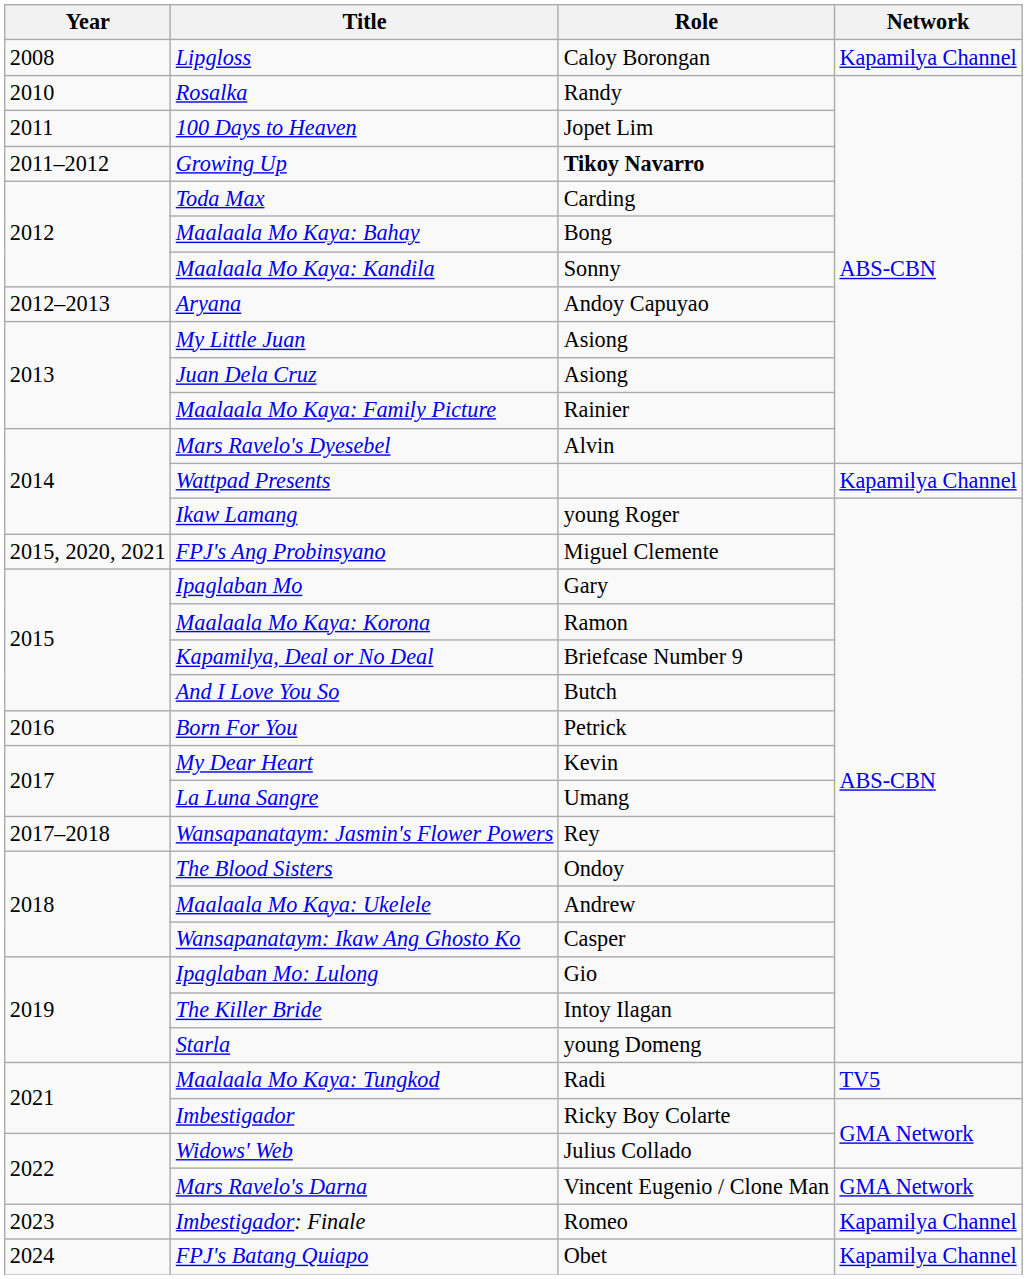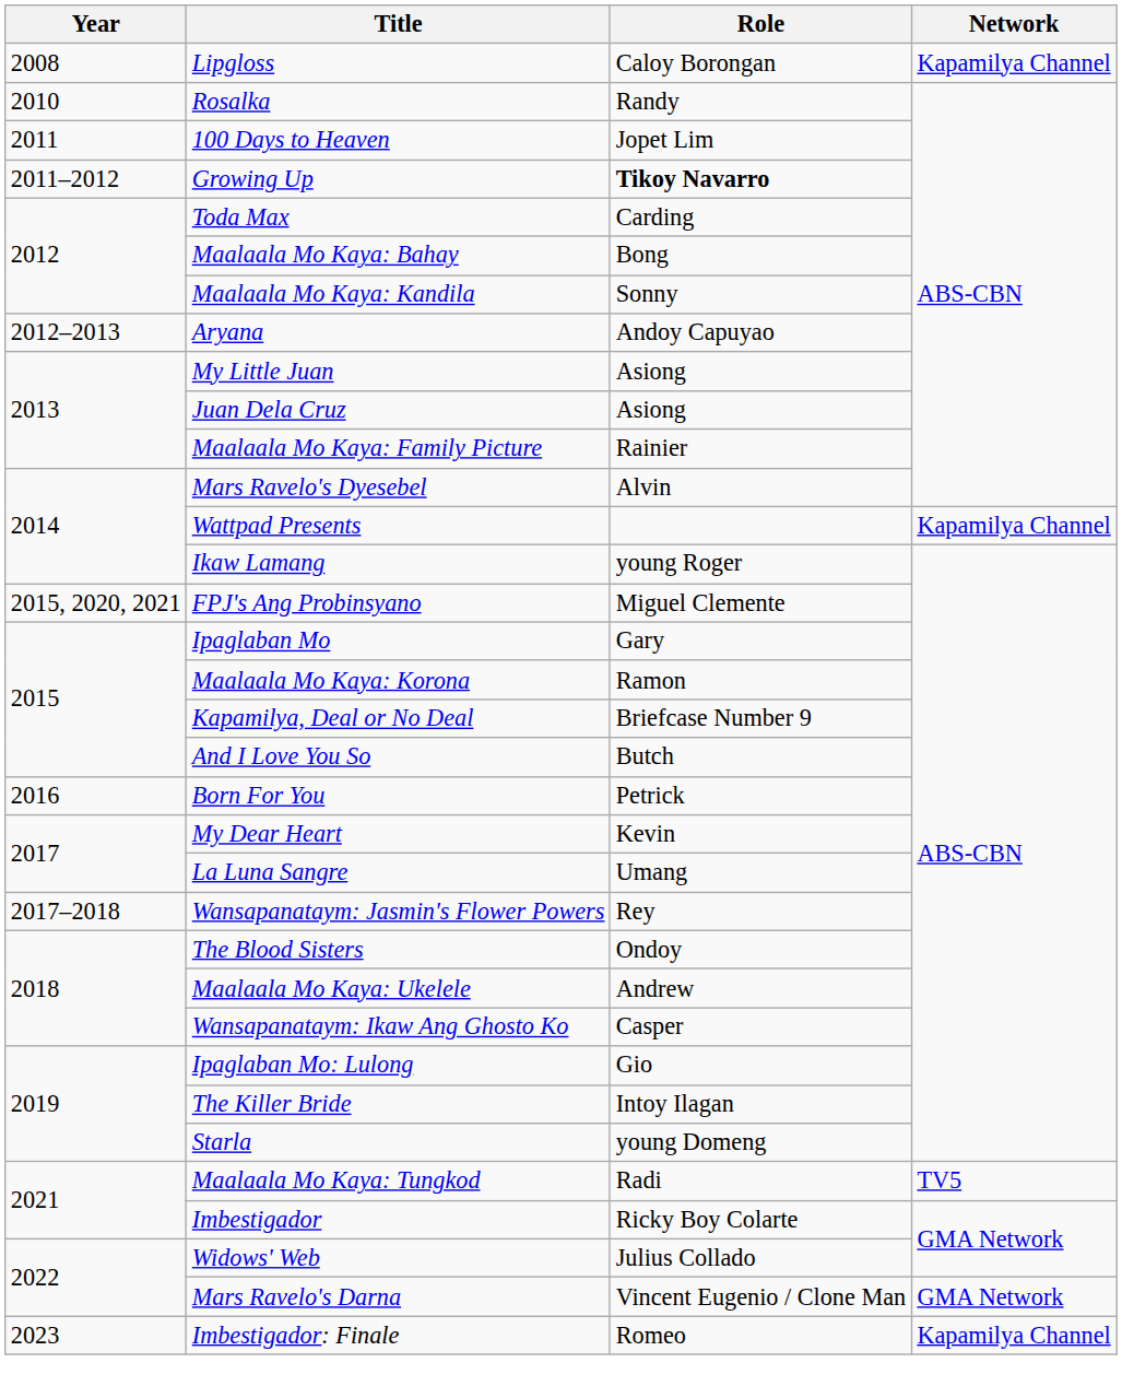 <table class="wikitable sortable">
 <tr>
 <th>Year</th>
 <th>Title</th>
 <th>Role</th>
 <th>Network</th>
 </tr>
 <tr>
 <td>2008</td>
 <td><em><a href='#'>Lipgloss</a></em></td>
 <td>Caloy Borongan</td>
 <td><a href='#'>Kapamilya Channel</a></td>
 </tr>
 <tr>
 <td>2010</td>
 <td><em><a href='#'>Rosalka</a></em></td>
 <td>Randy</td>
 <td rowspan="11"><a href='#'>ABS-CBN</a></td>
 </tr>
 <tr>
 <td>2011</td>
 <td><em><a href='#'>100 Days to Heaven</a></em></td>
 <td>Jopet Lim</td>
 </tr>
 <tr>
 <td>2011–2012</td>
 <td><em><a href='#'>Growing Up</a></em></td>
 <td><strong>Tikoy Navarro</strong></td>
 </tr>
 <tr>
 <td rowspan="3">2012</td>
 <td><em><a href='#'>Toda Max</a></em></td>
 <td>Carding</td>
 </tr>
 <tr>
 <td><em><a href='#'>Maalaala Mo Kaya: Bahay</a></em></td>
 <td>Bong</td>
 </tr>
 <tr>
 <td><em><a href='#'>Maalaala Mo Kaya: Kandila</a></em></td>
 <td>Sonny</td>
 </tr>
 <tr>
 <td>2012–2013</td>
 <td><em><a href='#'>Aryana</a></em></td>
 <td>Andoy Capuyao</td>
 </tr>
 <tr>
 <td rowspan="3">2013</td>
 <td><em><a href='#'>My Little Juan</a></em></td>
 <td>Asiong</td>
 </tr>
 <tr>
 <td><em><a href='#'>Juan Dela Cruz</a></em></td>
 <td>Asiong</td>
 </tr>
 <tr>
 <td><em><a href='#'>Maalaala Mo Kaya: Family Picture</a></em></td>
 <td>Rainier</td>
 </tr>
 <tr>
 <td rowspan="3">2014</td>
 <td><em><a href='#'>Mars Ravelo's Dyesebel</a></em></td>
 <td>Alvin</td>
 </tr>
 <tr>
 <td><em><a href='#'>Wattpad Presents</a></em></td>
 <td></td>
 <td><a href='#'>Kapamilya Channel</a></td>
 </tr>
 <tr>
 <td><em><a href='#'>Ikaw Lamang</a></em></td>
 <td>young Roger</td>
 <td rowspan="16"><a href='#'>ABS-CBN</a></td>
 </tr>
 <tr>
 <td>2015, 2020, 2021</td>
 <td><em><a href='#'>FPJ's Ang Probinsyano</a></em></td>
 <td>Miguel Clemente</td>
 </tr>
 <tr>
 <td rowspan="4">2015</td>
 <td><em><a href='#'>Ipaglaban Mo</a></em></td>
 <td>Gary</td>
 </tr>
 <tr>
 <td><em><a href='#'> Maalaala Mo Kaya: Korona</a></em></td>
 <td>Ramon</td>
 </tr>
 <tr>
 <td><em><a href='#'>Kapamilya, Deal or No Deal</a> </em></td>
 <td>Briefcase Number 9</td>
 </tr>
 <tr>
 <td><em><a href='#'>And I Love You So</a></em></td>
 <td>Butch</td>
 </tr>
 <tr>
 <td>2016</td>
 <td><em><a href='#'>Born For You</a></em></td>
 <td>Petrick</td>
 </tr>
 <tr>
 <td rowspan="2">2017</td>
 <td><em><a href='#'>My Dear Heart</a></em></td>
 <td>Kevin</td>
 </tr>
 <tr>
 <td><em><a href='#'>La Luna Sangre</a></em></td>
 <td>Umang</td>
 </tr>
 <tr>
 <td>2017–2018</td>
 <td><em><a href='#'>Wansapanataym: Jasmin's Flower Powers</a></em></td>
 <td>Rey</td>
 </tr>
 <tr>
 <td rowspan="3">2018</td>
 <td><em><a href='#'>The Blood Sisters</a></em></td>
 <td>Ondoy</td>
 </tr>
 <tr>
 <td><em><a href='#'>Maalaala Mo Kaya: Ukelele</a></em></td>
 <td>Andrew</td>
 </tr>
 <tr>
 <td><em><a href='#'>Wansapanataym: Ikaw Ang Ghosto Ko</a></em></td>
 <td>Casper</td>
 </tr>
 <tr>
 <td rowspan="3">2019</td>
 <td><em><a href='#'>Ipaglaban Mo: Lulong</a></em></td>
 <td>Gio</td>
 </tr>
 <tr>
 <td><em><a href='#'>The Killer Bride</a></em></td>
 <td>Intoy Ilagan</td>
 </tr>
 <tr>
 <td><em><a href='#'>Starla</a></em></td>
 <td>young Domeng</td>
 </tr>
 <tr>
 <td rowspan="2">2021</td>
 <td><em><a href='#'>Maalaala Mo Kaya: Tungkod</a></em></td>
 <td>Radi</td>
 <td><a href='#'>TV5</a></td>
 </tr>
 <tr>
 <td><em><a href='#'>Imbestigador</a></em></td>
 <td>Ricky Boy Colarte</td>
 <td rowspan="2"><a href='#'>GMA Network</a></td>
 </tr>
 <tr>
 <td rowspan="2">2022</td>
 <td><em><a href='#'>Widows' Web</a></em></td>
 <td>Julius Collado</td>
 </tr>
 <tr>
 <td><em><a href='#'>Mars Ravelo's Darna</a></em></td>
 <td>Vincent Eugenio / Clone Man</td>
 <td><a href='#'>GMA Network</a></td>
 </tr>
 <tr>
 <td>2023</td>
 <td><em><a href='#'>Imbestigador</a>: Finale</em></td>
 <td>Romeo</td>
 <td><a href='#'>Kapamilya Channel</a></td>
 </tr>
-<tr>
-<td>2024</td>
-<td><em><a href='#'>FPJ's Batang Quiapo</a></em></td>
-<td>Obet</td>
-<td><a href='#'>Kapamilya Channel</a></td>
-</tr>
 </table>
